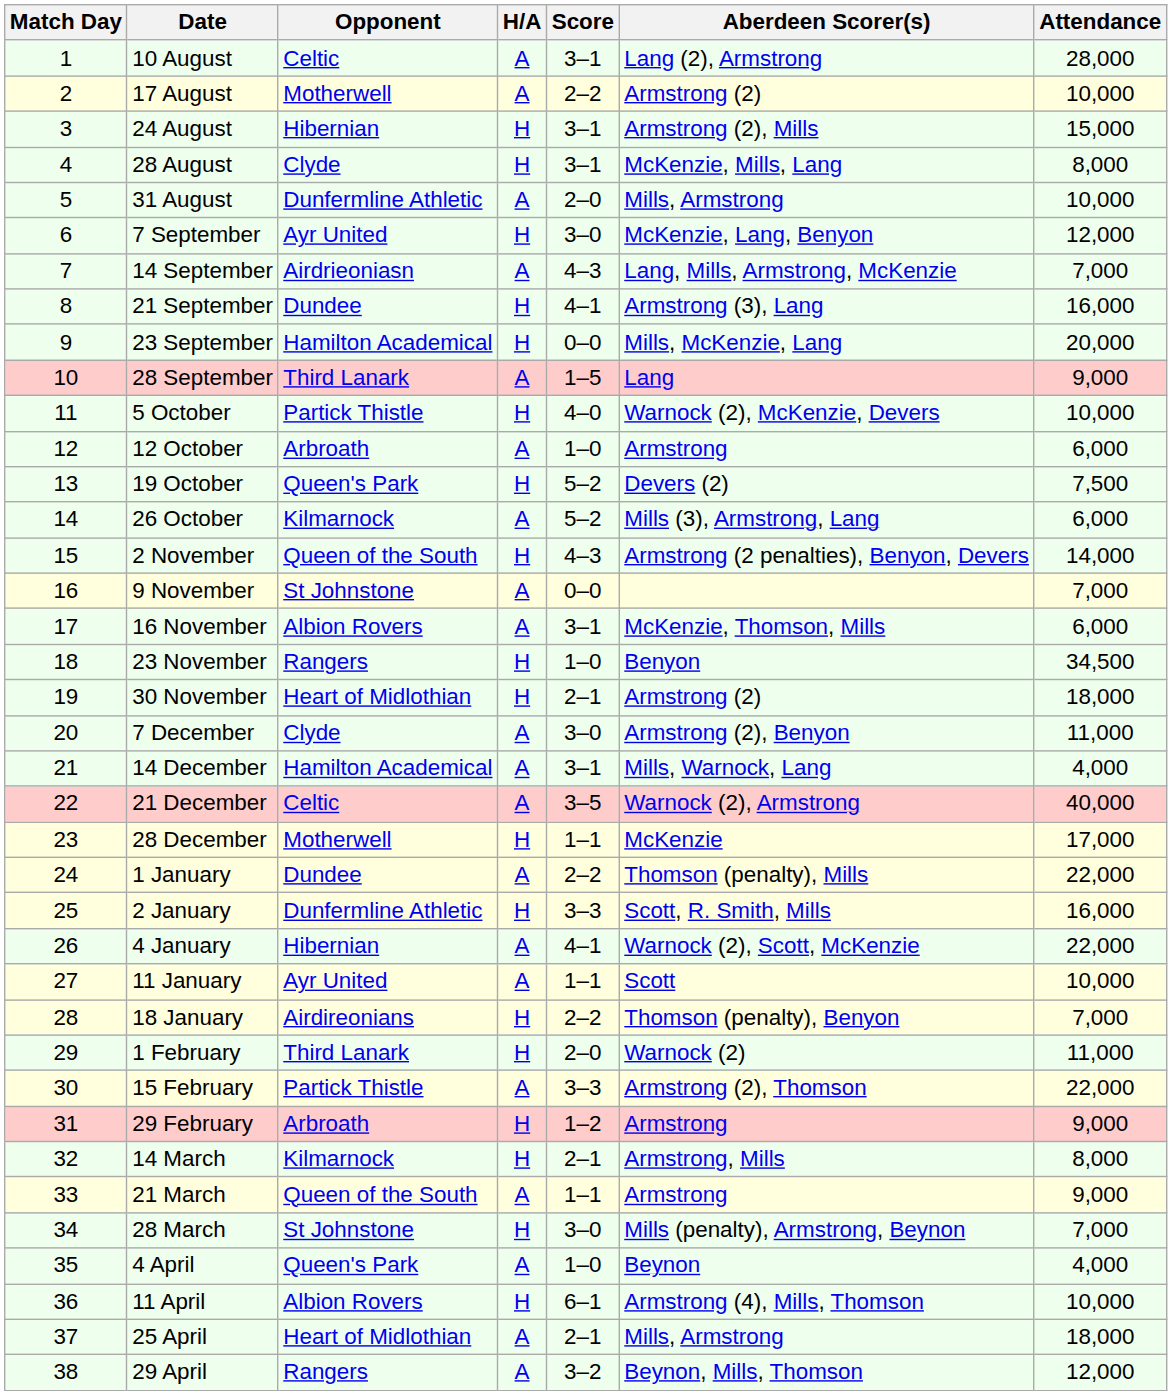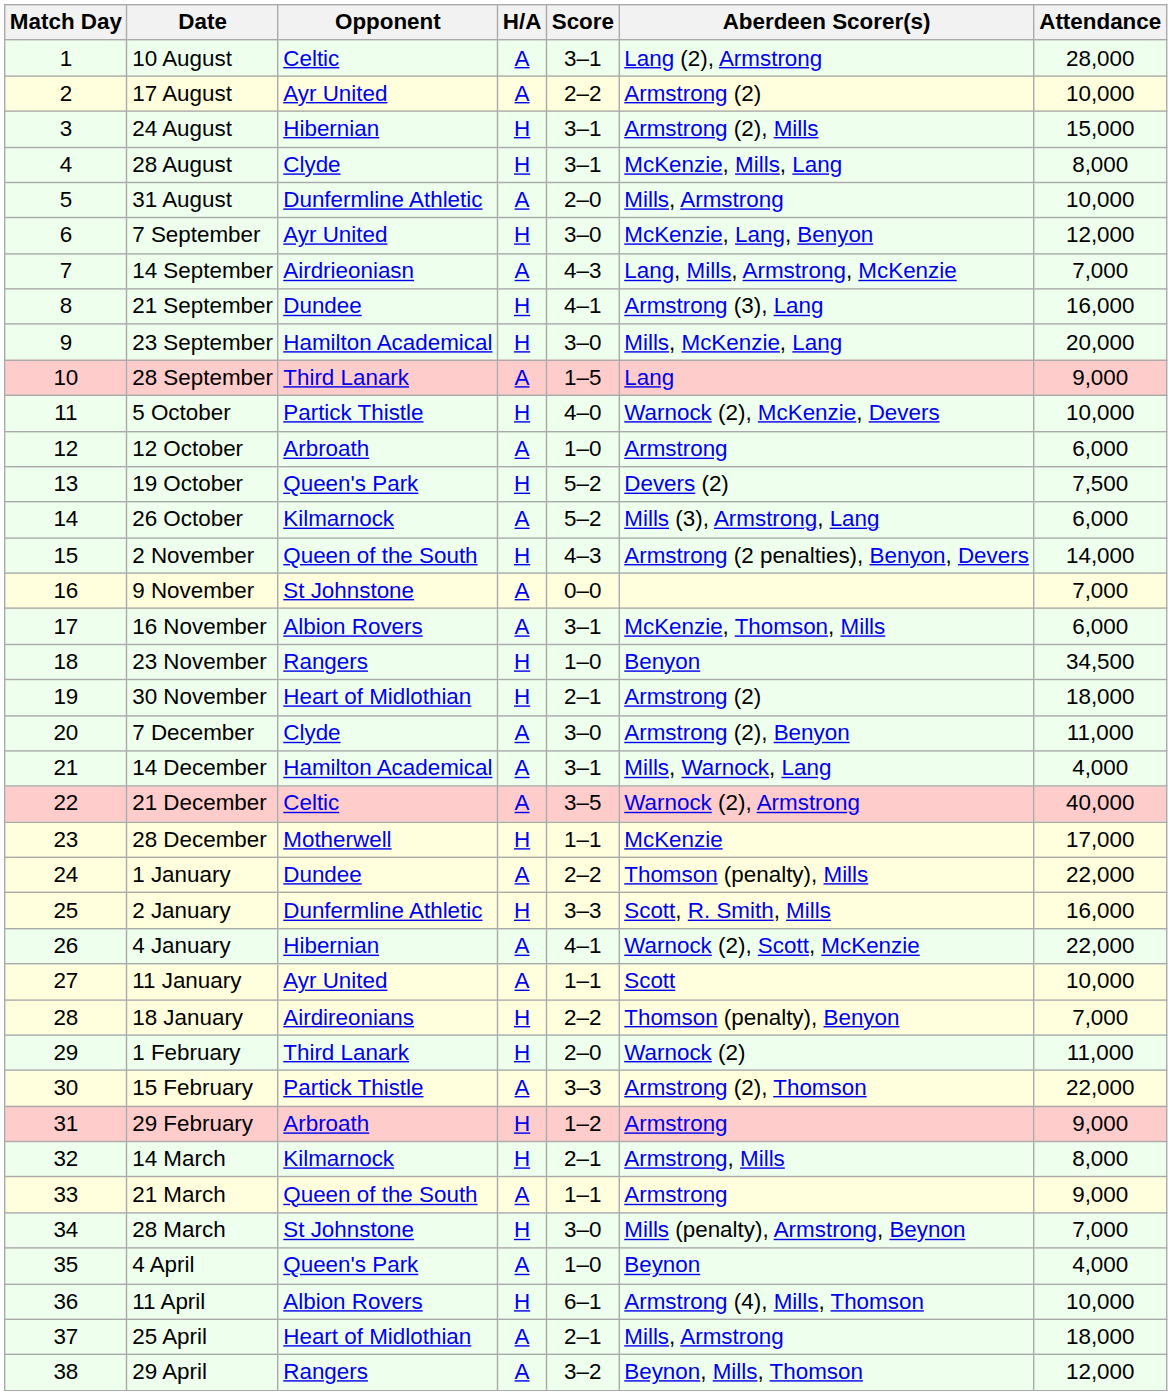 <table class="wikitable" style="text-align:center">
 <tr>
 <th>Match Day</th>
 <th>Date</th>
 <th>Opponent</th>
 <th>H/A</th>
 <th>Score</th>
 <th>Aberdeen Scorer(s)</th>
 <th>Attendance</th>
 </tr>
 <tr bgcolor=#EEFFEE>
 <td>1</td>
 <td align=left>10 August</td>
 <td align=left><a href='#'>Celtic</a></td>
 <td><a href='#'>A</a></td>
 <td>3–1</td>
 <td align=left><a href='#'>Lang</a> (2), <a href='#'>Armstrong</a></td>
 <td>28,000</td>
 </tr>
 <tr bgcolor=#FFFFDD>
 <td>2</td>
 <td align=left>17 August</td>
-<td align=left><a href='#'>Motherwell</a></td>
+<td align=left><a href='#'>Ayr United</a></td>
 <td><a href='#'>A</a></td>
 <td>2–2</td>
 <td align=left><a href='#'>Armstrong</a> (2)</td>
 <td>10,000</td>
 </tr>
 <tr bgcolor=#EEFFEE>
 <td>3</td>
 <td align=left>24 August</td>
 <td align=left><a href='#'>Hibernian</a></td>
 <td><a href='#'>H</a></td>
 <td>3–1</td>
 <td align=left><a href='#'>Armstrong</a> (2), <a href='#'>Mills</a></td>
 <td>15,000</td>
 </tr>
 <tr bgcolor=#EEFFEE>
 <td>4</td>
 <td align=left>28 August</td>
 <td align=left><a href='#'>Clyde</a></td>
 <td><a href='#'>H</a></td>
 <td>3–1</td>
 <td align=left><a href='#'>McKenzie</a>, <a href='#'>Mills</a>, <a href='#'>Lang</a></td>
 <td>8,000</td>
 </tr>
 <tr bgcolor=#EEFFEE>
 <td>5</td>
 <td align=left>31 August</td>
 <td align=left><a href='#'>Dunfermline Athletic</a></td>
 <td><a href='#'>A</a></td>
 <td>2–0</td>
 <td align=left><a href='#'>Mills</a>, <a href='#'>Armstrong</a></td>
 <td>10,000</td>
 </tr>
 <tr bgcolor=#EEFFEE>
 <td>6</td>
 <td align=left>7 September</td>
 <td align=left><a href='#'>Ayr United</a></td>
 <td><a href='#'>H</a></td>
 <td>3–0</td>
 <td align=left><a href='#'>McKenzie</a>, <a href='#'>Lang</a>, <a href='#'>Benyon</a></td>
 <td>12,000</td>
 </tr>
 <tr bgcolor=#EEFFEE>
 <td>7</td>
 <td align=left>14 September</td>
 <td align=left><a href='#'>Airdrieoniasn</a></td>
 <td><a href='#'>A</a></td>
 <td>4–3</td>
 <td align=left><a href='#'>Lang</a>, <a href='#'>Mills</a>, <a href='#'>Armstrong</a>, <a href='#'>McKenzie</a></td>
 <td>7,000</td>
 </tr>
 <tr bgcolor=#EEFFEE>
 <td>8</td>
 <td align=left>21 September</td>
 <td align=left><a href='#'>Dundee</a></td>
 <td><a href='#'>H</a></td>
 <td>4–1</td>
 <td align=left><a href='#'>Armstrong</a> (3), <a href='#'>Lang</a></td>
 <td>16,000</td>
 </tr>
 <tr bgcolor=#EEFFEE>
 <td>9</td>
 <td align=left>23 September</td>
 <td align=left><a href='#'>Hamilton Academical</a></td>
 <td><a href='#'>H</a></td>
-<td>0–0</td>
+<td>3–0</td>
 <td align=left><a href='#'>Mills</a>, <a href='#'>McKenzie</a>, <a href='#'>Lang</a></td>
 <td>20,000</td>
 </tr>
 <tr bgcolor=#FFCCCC>
 <td>10</td>
 <td align=left>28 September</td>
 <td align=left><a href='#'>Third Lanark</a></td>
 <td><a href='#'>A</a></td>
 <td>1–5</td>
 <td align=left><a href='#'>Lang</a></td>
 <td>9,000</td>
 </tr>
 <tr bgcolor=#EEFFEE>
 <td>11</td>
 <td align=left>5 October</td>
 <td align=left><a href='#'>Partick Thistle</a></td>
 <td><a href='#'>H</a></td>
 <td>4–0</td>
 <td align=left><a href='#'>Warnock</a> (2), <a href='#'>McKenzie</a>, <a href='#'>Devers</a></td>
 <td>10,000</td>
 </tr>
 <tr bgcolor=#EEFFEE>
 <td>12</td>
 <td align=left>12 October</td>
 <td align=left><a href='#'>Arbroath</a></td>
 <td><a href='#'>A</a></td>
 <td>1–0</td>
 <td align=left><a href='#'>Armstrong</a></td>
 <td>6,000</td>
 </tr>
 <tr bgcolor=#EEFFEE>
 <td>13</td>
 <td align=left>19 October</td>
 <td align=left><a href='#'>Queen's Park</a></td>
 <td><a href='#'>H</a></td>
 <td>5–2</td>
 <td align=left><a href='#'>Devers</a> (2)</td>
 <td>7,500</td>
 </tr>
 <tr bgcolor=#EEFFEE>
 <td>14</td>
 <td align=left>26 October</td>
 <td align=left><a href='#'>Kilmarnock</a></td>
 <td><a href='#'>A</a></td>
 <td>5–2</td>
 <td align=left><a href='#'>Mills</a> (3), <a href='#'>Armstrong</a>, <a href='#'>Lang</a></td>
 <td>6,000</td>
 </tr>
 <tr bgcolor=#EEFFEE>
 <td>15</td>
 <td align=left>2 November</td>
 <td align=left><a href='#'>Queen of the South</a></td>
 <td><a href='#'>H</a></td>
 <td>4–3</td>
 <td align=left><a href='#'>Armstrong</a> (2 penalties), <a href='#'>Benyon</a>, <a href='#'>Devers</a></td>
 <td>14,000</td>
 </tr>
 <tr bgcolor=#FFFFDD>
 <td>16</td>
 <td align=left>9 November</td>
 <td align=left><a href='#'>St Johnstone</a></td>
 <td><a href='#'>A</a></td>
 <td>0–0</td>
 <td align=left></td>
 <td>7,000</td>
 </tr>
 <tr bgcolor=#EEFFEE>
 <td>17</td>
 <td align=left>16 November</td>
 <td align=left><a href='#'>Albion Rovers</a></td>
 <td><a href='#'>A</a></td>
 <td>3–1</td>
 <td align=left><a href='#'>McKenzie</a>, <a href='#'>Thomson</a>, <a href='#'>Mills</a></td>
 <td>6,000</td>
 </tr>
 <tr bgcolor=#EEFFEE>
 <td>18</td>
 <td align=left>23 November</td>
 <td align=left><a href='#'>Rangers</a></td>
 <td><a href='#'>H</a></td>
 <td>1–0</td>
 <td align=left><a href='#'>Benyon</a></td>
 <td>34,500</td>
 </tr>
 <tr bgcolor=#EEFFEE>
 <td>19</td>
 <td align=left>30 November</td>
 <td align=left><a href='#'>Heart of Midlothian</a></td>
 <td><a href='#'>H</a></td>
 <td>2–1</td>
 <td align=left><a href='#'>Armstrong</a> (2)</td>
 <td>18,000</td>
 </tr>
 <tr bgcolor=#EEFFEE>
 <td>20</td>
 <td align=left>7 December</td>
 <td align=left><a href='#'>Clyde</a></td>
 <td><a href='#'>A</a></td>
 <td>3–0</td>
 <td align=left><a href='#'>Armstrong</a> (2), <a href='#'>Benyon</a></td>
 <td>11,000</td>
 </tr>
 <tr bgcolor=#EEFFEE>
 <td>21</td>
 <td align=left>14 December</td>
 <td align=left><a href='#'>Hamilton Academical</a></td>
 <td><a href='#'>A</a></td>
 <td>3–1</td>
 <td align=left><a href='#'>Mills</a>, <a href='#'>Warnock</a>, <a href='#'>Lang</a></td>
 <td>4,000</td>
 </tr>
 <tr bgcolor=#FFCCCC>
 <td>22</td>
 <td align=left>21 December</td>
 <td align=left><a href='#'>Celtic</a></td>
 <td><a href='#'>A</a></td>
 <td>3–5</td>
 <td align=left><a href='#'>Warnock</a> (2), <a href='#'>Armstrong</a></td>
 <td>40,000</td>
 </tr>
 <tr bgcolor=#FFFFDD>
 <td>23</td>
 <td align=left>28 December</td>
 <td align=left><a href='#'>Motherwell</a></td>
 <td><a href='#'>H</a></td>
 <td>1–1</td>
 <td align=left><a href='#'>McKenzie</a></td>
 <td>17,000</td>
 </tr>
 <tr bgcolor=#FFFFDD>
 <td>24</td>
 <td align=left>1 January</td>
 <td align=left><a href='#'>Dundee</a></td>
 <td><a href='#'>A</a></td>
 <td>2–2</td>
 <td align=left><a href='#'>Thomson</a> (penalty), <a href='#'>Mills</a></td>
 <td>22,000</td>
 </tr>
 <tr bgcolor=#FFFFDD>
 <td>25</td>
 <td align=left>2 January</td>
 <td align=left><a href='#'>Dunfermline Athletic</a></td>
 <td><a href='#'>H</a></td>
 <td>3–3</td>
 <td align=left><a href='#'>Scott</a>, <a href='#'>R. Smith</a>, <a href='#'>Mills</a></td>
 <td>16,000</td>
 </tr>
 <tr bgcolor=#EEFFEE>
 <td>26</td>
 <td align=left>4 January</td>
 <td align=left><a href='#'>Hibernian</a></td>
 <td><a href='#'>A</a></td>
 <td>4–1</td>
 <td align=left><a href='#'>Warnock</a> (2), <a href='#'>Scott</a>, <a href='#'>McKenzie</a></td>
 <td>22,000</td>
 </tr>
 <tr bgcolor=#FFFFDD>
 <td>27</td>
 <td align=left>11 January</td>
 <td align=left><a href='#'>Ayr United</a></td>
 <td><a href='#'>A</a></td>
 <td>1–1</td>
 <td align=left><a href='#'>Scott</a></td>
 <td>10,000</td>
 </tr>
 <tr bgcolor=#FFFFDD>
 <td>28</td>
 <td align=left>18 January</td>
 <td align=left><a href='#'>Airdireonians</a></td>
 <td><a href='#'>H</a></td>
 <td>2–2</td>
 <td align=left><a href='#'>Thomson</a> (penalty), <a href='#'>Benyon</a></td>
 <td>7,000</td>
 </tr>
 <tr bgcolor=#EEFFEE>
 <td>29</td>
 <td align=left>1 February</td>
 <td align=left><a href='#'>Third Lanark</a></td>
 <td><a href='#'>H</a></td>
 <td>2–0</td>
 <td align=left><a href='#'>Warnock</a> (2)</td>
 <td>11,000</td>
 </tr>
 <tr bgcolor=#FFFFDD>
 <td>30</td>
 <td align=left>15 February</td>
 <td align=left><a href='#'>Partick Thistle</a></td>
 <td><a href='#'>A</a></td>
 <td>3–3</td>
 <td align=left><a href='#'>Armstrong</a> (2), <a href='#'>Thomson</a></td>
 <td>22,000</td>
 </tr>
 <tr bgcolor=#FFCCCC>
 <td>31</td>
 <td align=left>29 February</td>
 <td align=left><a href='#'>Arbroath</a></td>
 <td><a href='#'>H</a></td>
 <td>1–2</td>
 <td align=left><a href='#'>Armstrong</a></td>
 <td>9,000</td>
 </tr>
 <tr bgcolor=#EEFFEE>
 <td>32</td>
 <td align=left>14 March</td>
 <td align=left><a href='#'>Kilmarnock</a></td>
 <td><a href='#'>H</a></td>
 <td>2–1</td>
 <td align=left><a href='#'>Armstrong</a>, <a href='#'>Mills</a></td>
 <td>8,000</td>
 </tr>
 <tr bgcolor=#FFFFDD>
 <td>33</td>
 <td align=left>21 March</td>
 <td align=left><a href='#'>Queen of the South</a></td>
 <td><a href='#'>A</a></td>
 <td>1–1</td>
 <td align=left><a href='#'>Armstrong</a></td>
 <td>9,000</td>
 </tr>
 <tr bgcolor=#EEFFEE>
 <td>34</td>
 <td align=left>28 March</td>
 <td align=left><a href='#'>St Johnstone</a></td>
 <td><a href='#'>H</a></td>
 <td>3–0</td>
 <td align=left><a href='#'>Mills</a> (penalty), <a href='#'>Armstrong</a>, <a href='#'>Beynon</a></td>
 <td>7,000</td>
 </tr>
 <tr bgcolor=#EEFFEE>
 <td>35</td>
 <td align=left>4 April</td>
 <td align=left><a href='#'>Queen's Park</a></td>
 <td><a href='#'>A</a></td>
 <td>1–0</td>
 <td align=left><a href='#'>Beynon</a></td>
 <td>4,000</td>
 </tr>
 <tr bgcolor=#EEFFEE>
 <td>36</td>
 <td align=left>11 April</td>
 <td align=left><a href='#'>Albion Rovers</a></td>
 <td><a href='#'>H</a></td>
 <td>6–1</td>
 <td align=left><a href='#'>Armstrong</a> (4), <a href='#'>Mills</a>, <a href='#'>Thomson</a></td>
 <td>10,000</td>
 </tr>
 <tr bgcolor=#EEFFEE>
 <td>37</td>
 <td align=left>25 April</td>
 <td align=left><a href='#'>Heart of Midlothian</a></td>
 <td><a href='#'>A</a></td>
 <td>2–1</td>
 <td align=left><a href='#'>Mills</a>, <a href='#'>Armstrong</a></td>
 <td>18,000</td>
 </tr>
 <tr bgcolor=#EEFFEE>
 <td>38</td>
 <td align=left>29 April</td>
 <td align=left><a href='#'>Rangers</a></td>
 <td><a href='#'>A</a></td>
 <td>3–2</td>
 <td align=left><a href='#'>Beynon</a>, <a href='#'>Mills</a>, <a href='#'>Thomson</a></td>
 <td>12,000</td>
 </tr>
 </table>
